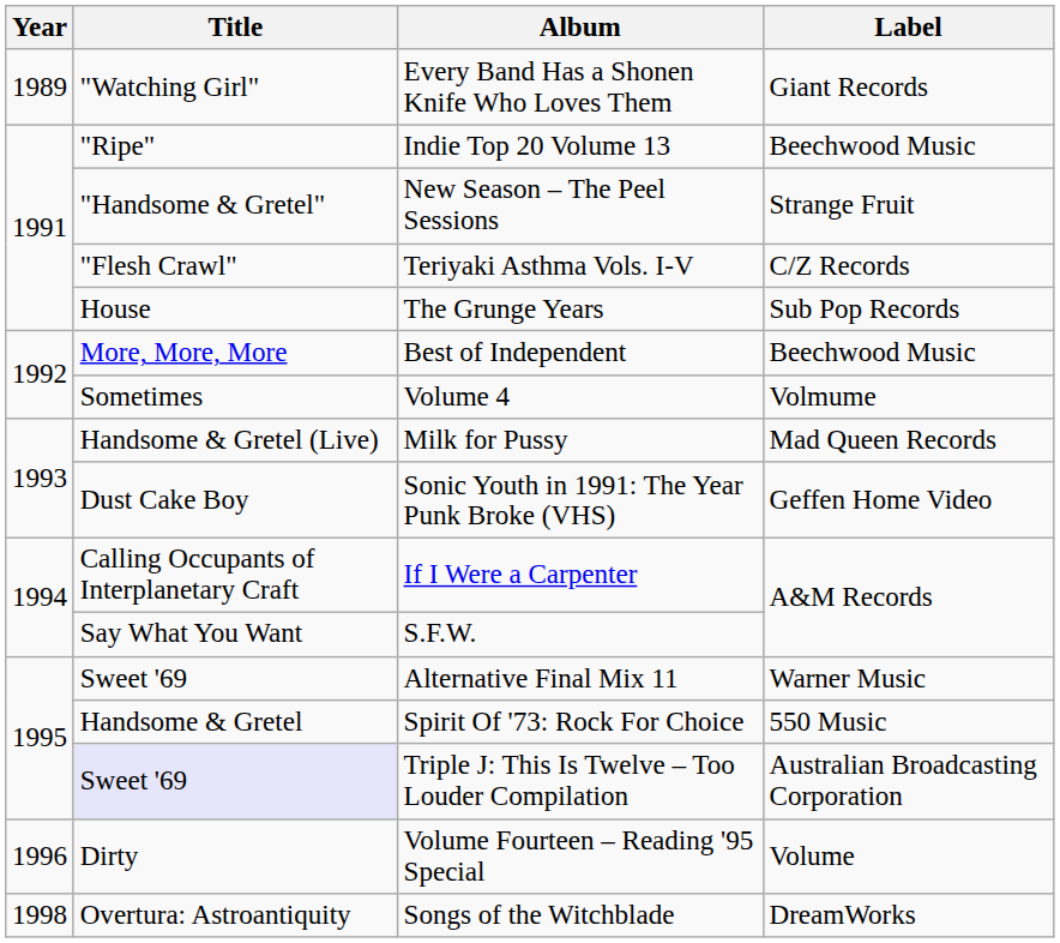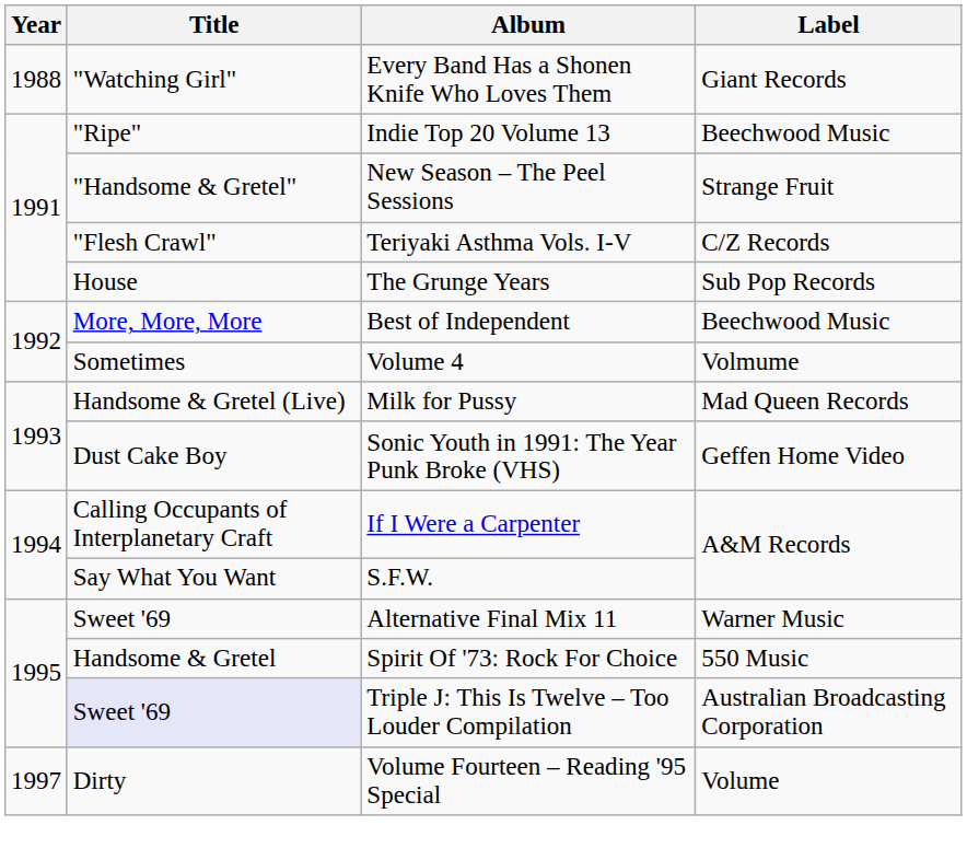 <table class="wikitable">
 <tr>
 <th>Year</th>
 <th>Title</th>
 <th>Album</th>
 <th>Label</th>
 </tr>
 <tr>
-<td>1989</td>
+<td>1988</td>
 <td>"Watching Girl"</td>
 <td>Every Band Has a Shonen Knife Who Loves Them</td>
 <td>Giant Records</td>
 </tr>
 <tr>
 <td rowspan="4">1991</td>
 <td>"Ripe"</td>
 <td>Indie Top 20 Volume 13</td>
 <td>Beechwood Music</td>
 </tr>
 <tr>
 <td>"Handsome & Gretel"</td>
 <td>New Season – The Peel Sessions</td>
 <td>Strange Fruit</td>
 </tr>
 <tr>
 <td>"Flesh Crawl"</td>
 <td>Teriyaki Asthma Vols. I-V</td>
 <td>C/Z Records</td>
 </tr>
 <tr>
 <td>House</td>
 <td>The Grunge Years</td>
 <td>Sub Pop Records</td>
 </tr>
 <tr>
 <td rowspan="2">1992</td>
 <td><a href='#'>More, More, More</a></td>
 <td>Best of Independent</td>
 <td>Beechwood Music</td>
 </tr>
 <tr>
 <td>Sometimes</td>
 <td>Volume 4</td>
 <td>Volmume</td>
 </tr>
 <tr>
 <td rowspan="2">1993</td>
 <td>Handsome & Gretel (Live)</td>
 <td>Milk for Pussy</td>
 <td>Mad Queen Records</td>
 </tr>
 <tr>
 <td>Dust Cake Boy</td>
 <td>Sonic Youth in 1991: The Year Punk Broke (VHS)</td>
 <td>Geffen Home Video</td>
 </tr>
 <tr>
 <td rowspan="2">1994</td>
 <td>Calling Occupants of Interplanetary Craft</td>
 <td><a href='#'>If I Were a Carpenter</a></td>
 <td rowspan="2">A&M Records</td>
 </tr>
 <tr>
 <td>Say What You Want</td>
 <td>S.F.W.</td>
 </tr>
 <tr>
 <td rowspan="3">1995</td>
 <td>Sweet '69</td>
 <td>Alternative Final Mix 11</td>
 <td>Warner Music</td>
 </tr>
 <tr>
 <td>Handsome & Gretel</td>
 <td>Spirit Of '73: Rock For Choice</td>
 <td>550 Music</td>
 </tr>
 <tr>
 <td style="background: lavender;">Sweet '69</td>
 <td>Triple J: This Is Twelve – Too Louder Compilation</td>
 <td>Australian Broadcasting Corporation</td>
 </tr>
 <tr>
-<td>1996</td>
+<td>1997</td>
 <td>Dirty</td>
 <td>Volume Fourteen – Reading '95 Special</td>
 <td>Volume</td>
 </tr>
-<tr>
-<td>1998</td>
-<td>Overtura: Astroantiquity</td>
-<td>Songs of the Witchblade</td>
-<td>DreamWorks</td>
-</tr>
 </table>
